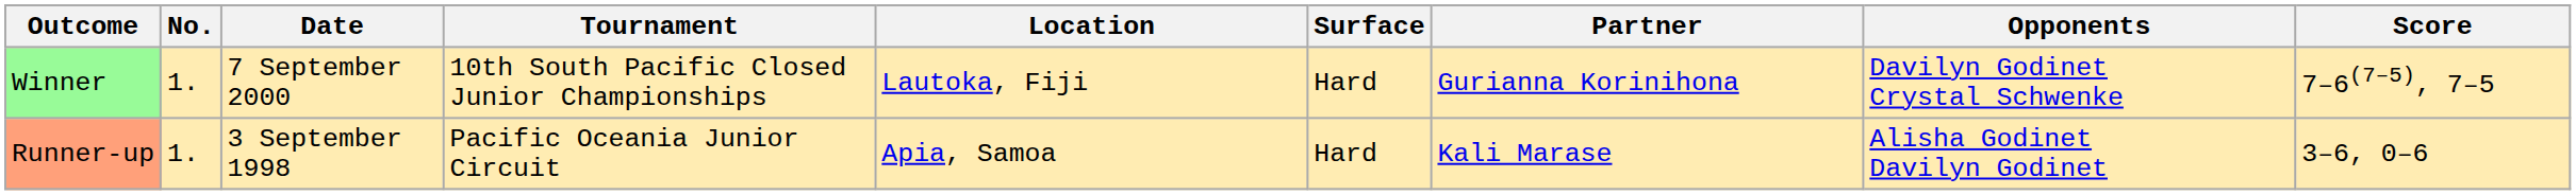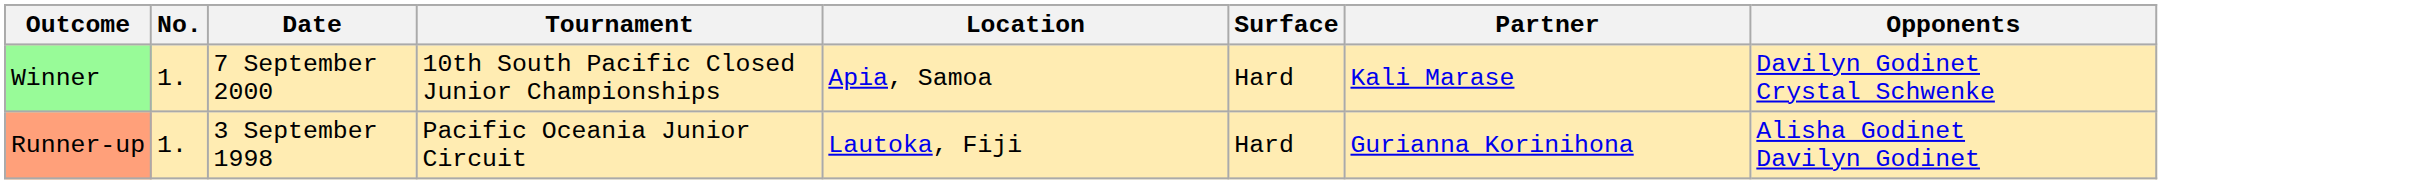 <table class="sortable wikitable" style=font-size:97%>
 <tr>
 <th>Outcome</th>
 <th>No.</th>
 <th width=100>Date</th>
 <th width=200>Tournament</th>
 <th width=200>Location</th>
 <th>Surface</th>
 <th width=200>Partner</th>
 <th width=200>Opponents</th>
-<th width=125>Score</th>
 </tr>
 <tr bgcolor=#ffecb2>
 <td bgcolor=#98fb98>Winner</td>
 <td>1.</td>
 <td>7 September 2000</td>
 <td>10th South Pacific Closed Junior Championships</td>
-<td><a href='#'>Lautoka</a>, Fiji</td>
+<td><a href='#'>Apia</a>, Samoa</td>
 <td>Hard</td>
-<td> <a href='#'>Gurianna Korinihona</a></td>
+<td> <a href='#'>Kali Marase</a></td>
 <td> <a href='#'>Davilyn Godinet</a><br> <a href='#'>Crystal Schwenke</a></td>
-<td>7–6<sup>(7–5)</sup>, 7–5</td>
 </tr>
 <tr bgcolor=#ffecb2>
 <td bgcolor=#ffa07a>Runner-up</td>
 <td>1.</td>
 <td>3 September 1998</td>
 <td>Pacific Oceania Junior Circuit</td>
-<td><a href='#'>Apia</a>, Samoa</td>
+<td><a href='#'>Lautoka</a>, Fiji</td>
 <td>Hard</td>
-<td> <a href='#'>Kali Marase</a></td>
+<td> <a href='#'>Gurianna Korinihona</a></td>
 <td> <a href='#'>Alisha Godinet</a><br> <a href='#'>Davilyn Godinet</a></td>
-<td>3–6, 0–6</td>
 </tr>
 </table>
